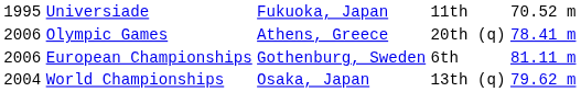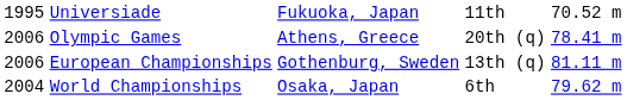 <table>
 <tr>
 <td>1995</td>
 <td><a href='#'>Universiade</a></td>
 <td><a href='#'>Fukuoka, Japan</a></td>
 <td>11th</td>
 <td>70.52 m</td>
 </tr>
 <tr>
 <td>2006</td>
 <td><a href='#'>Olympic Games</a></td>
 <td><a href='#'>Athens, Greece</a></td>
 <td>20th (q)</td>
 <td><a href='#'>78.41 m</a></td>
 </tr>
 <tr>
 <td>2006</td>
 <td><a href='#'>European Championships</a></td>
 <td><a href='#'>Gothenburg, Sweden</a></td>
-<td>6th</td>
+<td>13th (q)</td>
 <td><a href='#'>81.11 m</a></td>
 </tr>
 <tr>
 <td>2004</td>
 <td><a href='#'>World Championships</a></td>
 <td><a href='#'>Osaka, Japan</a></td>
-<td>13th (q)</td>
+<td>6th</td>
 <td><a href='#'>79.62 m</a></td>
 </tr>
 </table>
